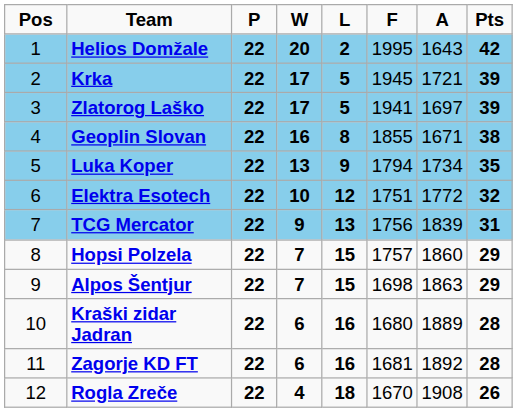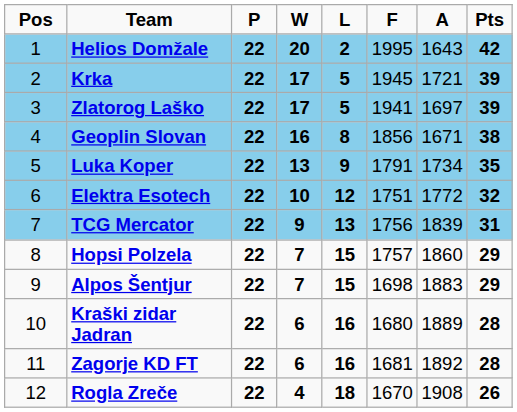 <table class="wikitable sortable" style="text-align: center; font-size:95%">
 <tr>
 <td width="44"><strong>Pos</strong></td>
 <td width="128"><strong>Team</strong></td>
 <td width="30"><strong>P</strong></td>
 <td width="30"><strong>W</strong></td>
 <td width="30"><strong>L</strong></td>
 <td width="30"><strong>F</strong></td>
 <td width="30"><strong>A</strong></td>
 <td width="30"><strong>Pts</strong></td>
 </tr>
 <tr bgcolor="87ceeb">
 <td>1</td>
 <td align="left"><strong><a href='#'>Helios Domžale</a></strong></td>
 <td><strong>22</strong></td>
 <td><strong>20</strong></td>
 <td><strong>2</strong></td>
 <td>1995</td>
 <td>1643</td>
 <td><strong>42</strong></td>
 </tr>
 <tr bgcolor="87ceeb">
 <td>2</td>
 <td align="left"><strong><a href='#'>Krka</a></strong></td>
 <td><strong>22</strong></td>
 <td><strong>17</strong></td>
 <td><strong>5</strong></td>
 <td>1945</td>
 <td>1721</td>
 <td><strong>39</strong></td>
 </tr>
 <tr bgcolor="87ceeb">
 <td>3</td>
 <td align="left"><strong><a href='#'>Zlatorog Laško</a></strong></td>
 <td><strong>22</strong></td>
 <td><strong>17</strong></td>
 <td><strong>5</strong></td>
 <td>1941</td>
 <td>1697</td>
 <td><strong>39</strong></td>
 </tr>
 <tr bgcolor="87ceeb">
 <td>4</td>
 <td align="left"><strong><a href='#'>Geoplin Slovan</a></strong></td>
 <td><strong>22</strong></td>
 <td><strong>16</strong></td>
 <td><strong>8</strong></td>
-<td>1855</td>
+<td>1856</td>
 <td>1671</td>
 <td><strong>38</strong></td>
 </tr>
 <tr bgcolor="87ceeb">
 <td>5</td>
 <td align="left"><strong><a href='#'>Luka Koper</a> </strong></td>
 <td><strong>22</strong></td>
 <td><strong>13</strong></td>
 <td><strong>9</strong></td>
-<td>1794</td>
+<td>1791</td>
 <td>1734</td>
 <td><strong>35</strong></td>
 </tr>
 <tr bgcolor="87ceeb">
 <td>6</td>
 <td align="left"><strong><a href='#'>Elektra Esotech</a></strong></td>
 <td><strong>22</strong></td>
 <td><strong>10</strong></td>
 <td><strong>12</strong></td>
 <td>1751</td>
 <td>1772</td>
 <td><strong>32</strong></td>
 </tr>
 <tr bgcolor="87ceeb">
 <td>7</td>
 <td align="left"><strong><a href='#'>TCG Mercator</a></strong></td>
 <td><strong>22</strong></td>
 <td><strong>9</strong></td>
 <td><strong>13</strong></td>
 <td>1756</td>
 <td>1839</td>
 <td><strong>31</strong></td>
 </tr>
 <tr>
 <td>8</td>
 <td align="left"><strong><a href='#'>Hopsi Polzela</a></strong></td>
 <td><strong>22</strong></td>
 <td><strong>7</strong></td>
 <td><strong>15</strong></td>
 <td>1757</td>
 <td>1860</td>
 <td><strong>29</strong></td>
 </tr>
 <tr>
 <td>9</td>
 <td align="left"><strong><a href='#'>Alpos Šentjur</a></strong></td>
 <td><strong>22</strong></td>
 <td><strong>7</strong></td>
 <td><strong>15</strong></td>
 <td>1698</td>
-<td>1863</td>
+<td>1883</td>
 <td><strong>29</strong></td>
 </tr>
 <tr>
 <td>10</td>
 <td align="left"><strong><a href='#'>Kraški zidar Jadran</a></strong></td>
 <td><strong>22</strong></td>
 <td><strong>6</strong></td>
 <td><strong>16</strong></td>
 <td>1680</td>
 <td>1889</td>
 <td><strong>28</strong></td>
 </tr>
 <tr>
 <td>11</td>
 <td align="left"><strong><a href='#'>Zagorje KD FT</a></strong></td>
 <td><strong>22</strong></td>
 <td><strong>6</strong></td>
 <td><strong>16</strong></td>
 <td>1681</td>
 <td>1892</td>
 <td><strong>28</strong></td>
 </tr>
 <tr>
 <td>12</td>
 <td align="left"><strong><a href='#'>Rogla Zreče</a></strong></td>
 <td><strong>22</strong></td>
 <td><strong>4</strong></td>
 <td><strong>18</strong></td>
 <td>1670</td>
 <td>1908</td>
 <td><strong>26</strong></td>
 </tr>
 </table>
